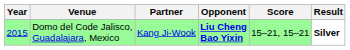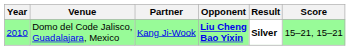 <table class="sortable wikitable" style="font-size: 90%;">
 <tr>
 <th>Year</th>
 <th>Venue</th>
 <th>Partner</th>
 <th>Opponent</th>
+<th>Result</th>
 <th>Score</th>
-<th>Result</th>
 </tr>
 <tr style="background:#98FB98">
-<td align="center"><a href='#'>2015</a></td>
+<td align="center"><a href='#'>2010</a></td>
 <td align="left">Domo del Code Jalisco,<br><a href='#'>Guadalajara</a>, Mexico</td>
 <td align="left"> <a href='#'>Kang Ji-Wook</a></td>
 <td align="left"><strong> <a href='#'>Liu Cheng</a><br> <a href='#'>Bao Yixin</a></strong></td>
+<td style="text-align:left; background:white"> <strong>Silver</strong></td>
 <td align="left">15–21, 15–21</td>
-<td style="text-align:left; background:white"> <strong>Silver</strong></td>
 </tr>
 </table>
